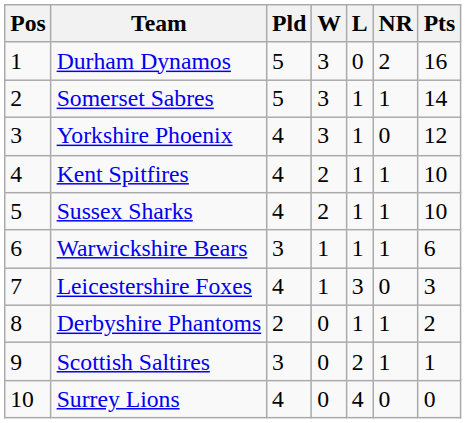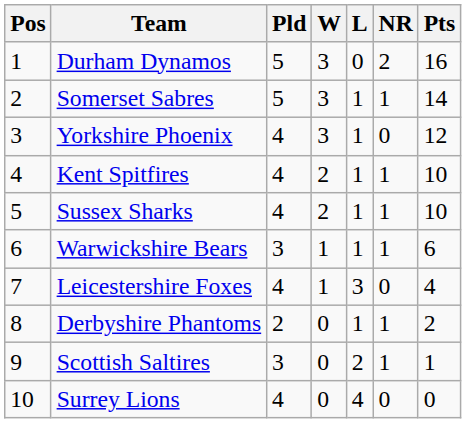 <table class="wikitable">
 <tr>
 <th>Pos</th>
 <th>Team</th>
 <th>Pld</th>
 <th>W</th>
 <th>L</th>
 <th>NR</th>
 <th>Pts</th>
 </tr>
 <tr>
 <td>1</td>
 <td><a href='#'>Durham Dynamos</a></td>
 <td>5</td>
 <td>3</td>
 <td>0</td>
 <td>2</td>
 <td>16</td>
 </tr>
 <tr>
 <td>2</td>
 <td><a href='#'>Somerset Sabres</a></td>
 <td>5</td>
 <td>3</td>
 <td>1</td>
 <td>1</td>
 <td>14</td>
 </tr>
 <tr>
 <td>3</td>
 <td><a href='#'>Yorkshire Phoenix</a></td>
 <td>4</td>
 <td>3</td>
 <td>1</td>
 <td>0</td>
 <td>12</td>
 </tr>
 <tr>
 <td>4</td>
 <td><a href='#'>Kent Spitfires</a></td>
 <td>4</td>
 <td>2</td>
 <td>1</td>
 <td>1</td>
 <td>10</td>
 </tr>
 <tr>
 <td>5</td>
 <td><a href='#'>Sussex Sharks</a></td>
 <td>4</td>
 <td>2</td>
 <td>1</td>
 <td>1</td>
 <td>10</td>
 </tr>
 <tr>
 <td>6</td>
 <td><a href='#'>Warwickshire Bears</a></td>
 <td>3</td>
 <td>1</td>
 <td>1</td>
 <td>1</td>
 <td>6</td>
 </tr>
 <tr>
 <td>7</td>
 <td><a href='#'>Leicestershire Foxes</a></td>
 <td>4</td>
 <td>1</td>
 <td>3</td>
 <td>0</td>
-<td>3</td>
+<td>4</td>
 </tr>
 <tr>
 <td>8</td>
 <td><a href='#'>Derbyshire Phantoms</a></td>
 <td>2</td>
 <td>0</td>
 <td>1</td>
 <td>1</td>
 <td>2</td>
 </tr>
 <tr>
 <td>9</td>
 <td><a href='#'>Scottish Saltires</a></td>
 <td>3</td>
 <td>0</td>
 <td>2</td>
 <td>1</td>
 <td>1</td>
 </tr>
 <tr>
 <td>10</td>
 <td><a href='#'>Surrey Lions</a></td>
 <td>4</td>
 <td>0</td>
 <td>4</td>
 <td>0</td>
 <td>0</td>
 </tr>
 </table>
